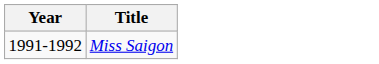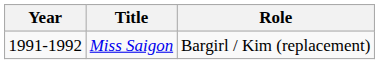 <table class="wikitable sortable">
 <tr>
 <th>Year</th>
 <th>Title</th>
+<th>Role</th>
 </tr>
 <tr>
 <td>1991-1992</td>
 <td><em><a href='#'>Miss Saigon</a></em></td>
+<td>Bargirl / Kim (replacement)</td>
 </tr>
 </table>
